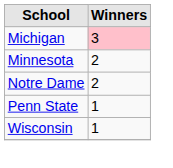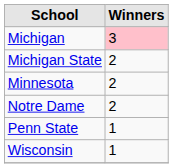 <table class="wikitable">
 <tr>
 <th style="background:#e5e5e5;">School</th>
 <th style="background:#e5e5e5;">Winners</th>
 </tr>
 <tr>
 <td><a href='#'>Michigan</a></td>
 <td style="background: pink;">3</td>
+</tr>
+<tr>
+<td><a href='#'>Michigan State</a></td>
+<td>2</td>
 </tr>
 <tr>
 <td><a href='#'>Minnesota</a></td>
 <td>2</td>
 </tr>
 <tr>
 <td><a href='#'>Notre Dame</a></td>
 <td>2</td>
 </tr>
 <tr>
 <td><a href='#'>Penn State</a></td>
 <td>1</td>
 </tr>
 <tr>
 <td><a href='#'>Wisconsin</a></td>
 <td>1</td>
 </tr>
 <tr>
 </tr>
 </table>
